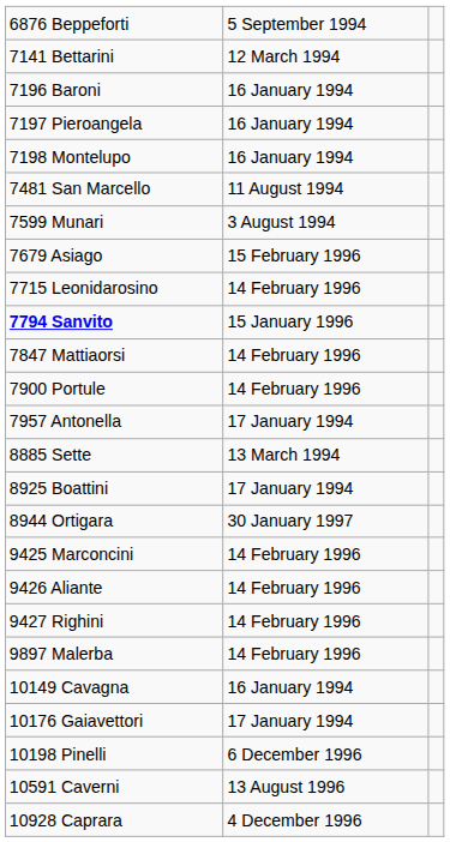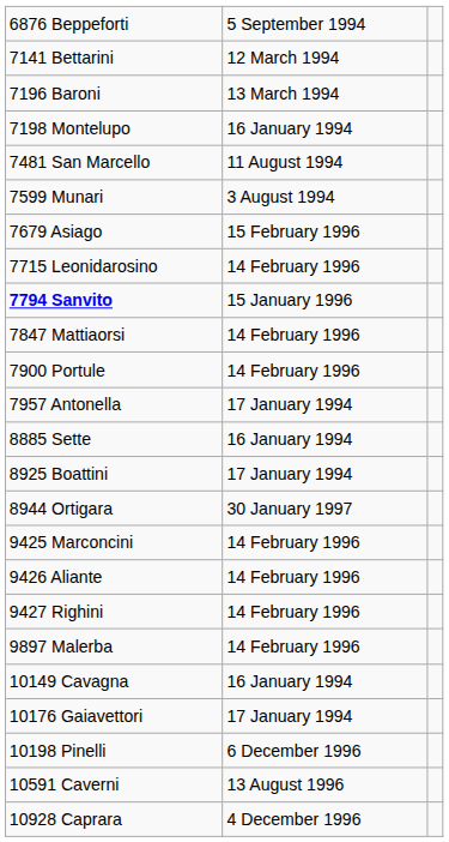 <table class="wikitable" style="font-size: 89%; float: left; width: 26em; margin-right: 1em; height: 700px">
 <tr>
 <td>6876 Beppeforti</td>
 <td>5 September 1994</td>
 <td> </td>
 </tr>
 <tr>
 <td>7141 Bettarini</td>
 <td>12 March 1994</td>
 <td> </td>
 </tr>
 <tr>
 <td>7196 Baroni</td>
-<td>16 January 1994</td>
-<td> </td>
-</tr>
-<tr>
-<td>7197 Pieroangela</td>
-<td>16 January 1994</td>
+<td>13 March 1994</td>
 <td> </td>
 </tr>
 <tr>
 <td>7198 Montelupo</td>
 <td>16 January 1994</td>
 <td> </td>
 </tr>
 <tr>
 <td>7481 San Marcello</td>
 <td>11 August 1994</td>
 <td> </td>
 </tr>
 <tr>
 <td>7599 Munari</td>
 <td>3 August 1994</td>
 <td> </td>
 </tr>
 <tr>
 <td>7679 Asiago</td>
 <td>15 February 1996</td>
 <td> </td>
 </tr>
 <tr>
 <td>7715 Leonidarosino</td>
 <td>14 February 1996</td>
 <td> </td>
 </tr>
 <tr>
 <td><strong><a href='#'>7794 Sanvito</a></strong></td>
 <td>15 January 1996</td>
 <td> </td>
 </tr>
 <tr>
 <td>7847 Mattiaorsi</td>
 <td>14 February 1996</td>
 <td> </td>
 </tr>
 <tr>
 <td>7900 Portule</td>
 <td>14 February 1996</td>
 <td> </td>
 </tr>
 <tr>
 <td>7957 Antonella</td>
 <td>17 January 1994</td>
 <td> </td>
 </tr>
 <tr>
 <td>8885 Sette</td>
-<td>13 March 1994</td>
+<td>16 January 1994</td>
 <td> </td>
 </tr>
 <tr>
 <td>8925 Boattini</td>
 <td>17 January 1994</td>
 <td> </td>
 </tr>
 <tr>
 <td>8944 Ortigara</td>
 <td>30 January 1997</td>
 <td> </td>
 </tr>
 <tr>
 <td>9425 Marconcini</td>
 <td>14 February 1996</td>
 <td> </td>
 </tr>
 <tr>
 <td>9426 Aliante</td>
 <td>14 February 1996</td>
 <td> </td>
 </tr>
 <tr>
 <td>9427 Righini</td>
 <td>14 February 1996</td>
 <td> </td>
 </tr>
 <tr>
 <td>9897 Malerba</td>
 <td>14 February 1996</td>
 <td> </td>
 </tr>
 <tr>
 <td>10149 Cavagna</td>
 <td>16 January 1994</td>
 <td> </td>
 </tr>
 <tr>
 <td>10176 Gaiavettori</td>
 <td>17 January 1994</td>
 <td> </td>
 </tr>
 <tr>
 <td>10198 Pinelli</td>
 <td>6 December 1996</td>
 <td> </td>
 </tr>
 <tr>
 <td>10591 Caverni</td>
 <td>13 August 1996</td>
 <td> </td>
 </tr>
 <tr>
 <td>10928 Caprara</td>
 <td>4 December 1996</td>
 <td> </td>
 </tr>
 </table>
